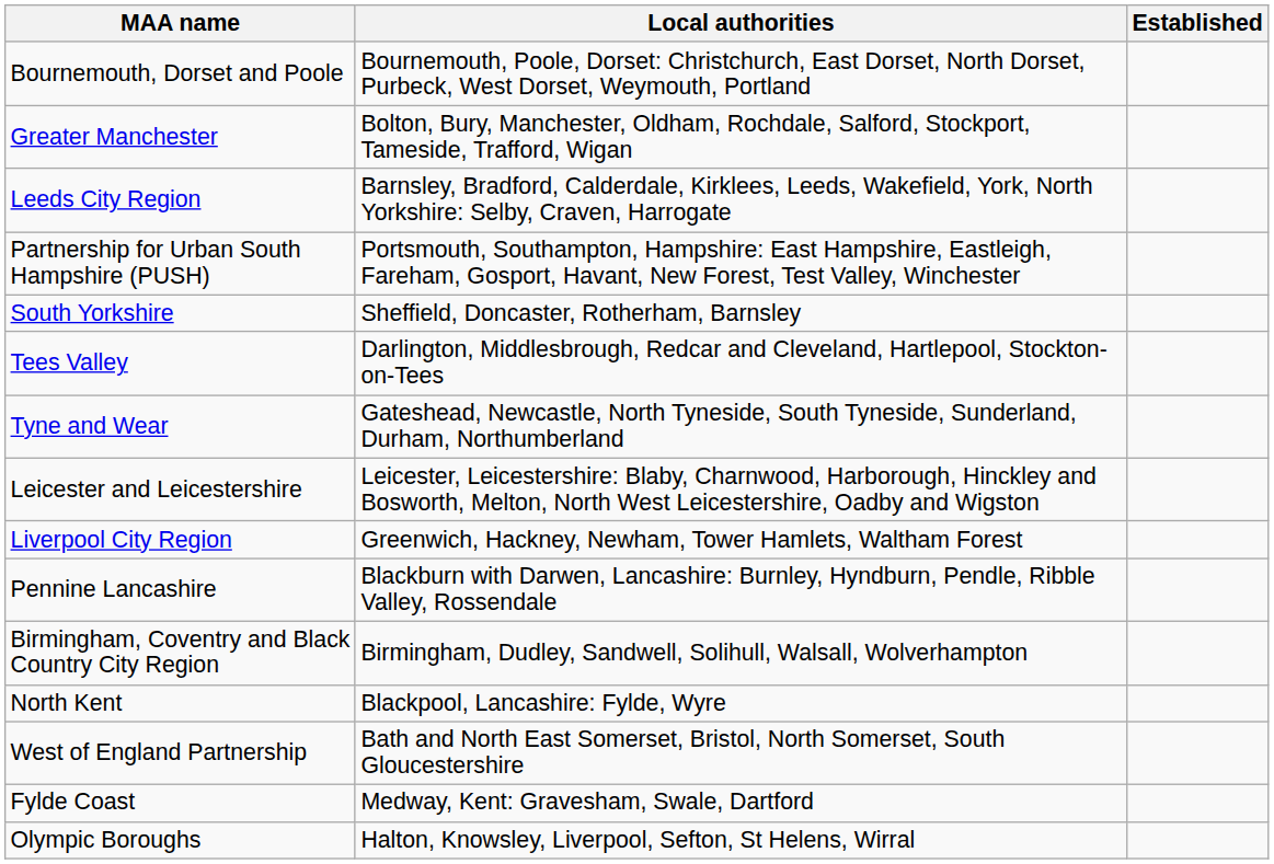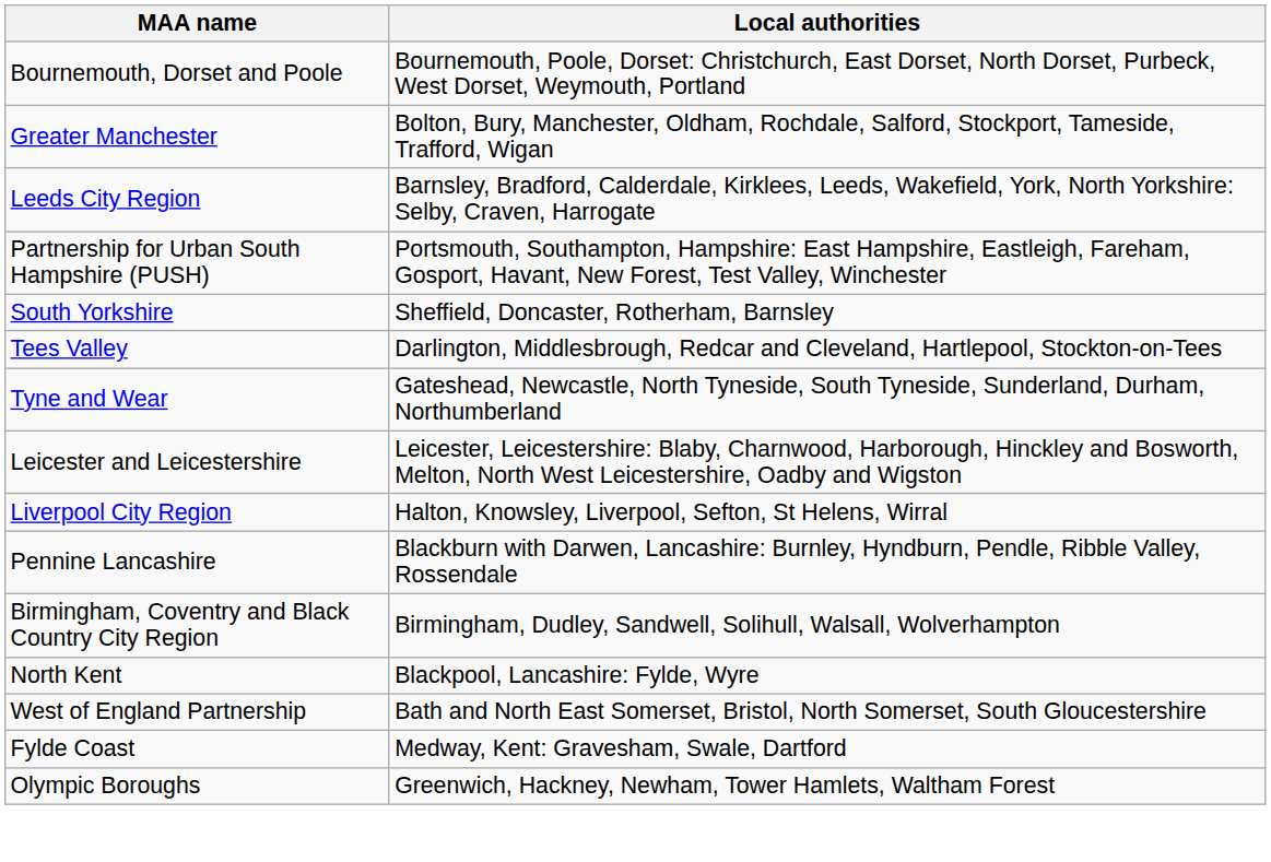 <table class="wikitable sortable">
 <tr>
 <th>MAA name</th>
 <th class="unsortable">Local authorities</th>
-<th>Established</th>
 </tr>
 <tr>
 <td>Bournemouth, Dorset and Poole</td>
 <td>Bournemouth, Poole, Dorset: Christchurch, East Dorset, North Dorset, Purbeck, West Dorset, Weymouth, Portland</td>
-<td></td>
 </tr>
 <tr>
 <td><a href='#'>Greater Manchester</a></td>
 <td>Bolton, Bury, Manchester, Oldham, Rochdale, Salford, Stockport, Tameside, Trafford, Wigan</td>
-<td></td>
 </tr>
 <tr>
 <td><a href='#'>Leeds City Region</a></td>
 <td>Barnsley, Bradford, Calderdale, Kirklees, Leeds, Wakefield, York, North Yorkshire: Selby, Craven, Harrogate</td>
-<td></td>
 </tr>
 <tr>
 <td>Partnership for Urban South Hampshire (PUSH)</td>
 <td>Portsmouth, Southampton, Hampshire: East Hampshire, Eastleigh, Fareham, Gosport, Havant, New Forest, Test Valley, Winchester</td>
-<td></td>
 </tr>
 <tr>
 <td><a href='#'>South Yorkshire</a></td>
 <td>Sheffield, Doncaster, Rotherham, Barnsley</td>
-<td></td>
 </tr>
 <tr>
 <td><a href='#'>Tees Valley</a></td>
 <td>Darlington, Middlesbrough, Redcar and Cleveland, Hartlepool, Stockton-on-Tees</td>
-<td></td>
 </tr>
 <tr>
 <td><a href='#'>Tyne and Wear</a></td>
 <td>Gateshead, Newcastle, North Tyneside, South Tyneside, Sunderland, Durham, Northumberland</td>
-<td></td>
 </tr>
 <tr>
 <td>Leicester and Leicestershire</td>
 <td>Leicester, Leicestershire: Blaby, Charnwood, Harborough, Hinckley and Bosworth, Melton, North West Leicestershire, Oadby and Wigston</td>
-<td></td>
 </tr>
 <tr>
 <td><a href='#'>Liverpool City Region</a></td>
-<td>Greenwich, Hackney, Newham, Tower Hamlets, Waltham Forest</td>
-<td></td>
+<td>Halton, Knowsley, Liverpool, Sefton, St Helens, Wirral</td>
 </tr>
 <tr>
 <td>Pennine Lancashire</td>
 <td>Blackburn with Darwen, Lancashire: Burnley, Hyndburn, Pendle, Ribble Valley, Rossendale</td>
-<td></td>
 </tr>
 <tr>
 <td>Birmingham, Coventry and Black Country City Region</td>
 <td>Birmingham, Dudley, Sandwell, Solihull, Walsall, Wolverhampton</td>
-<td></td>
 </tr>
 <tr>
 <td>North Kent</td>
 <td>Blackpool, Lancashire: Fylde, Wyre</td>
-<td></td>
 </tr>
 <tr>
 <td>West of England Partnership</td>
 <td>Bath and North East Somerset, Bristol, North Somerset, South Gloucestershire</td>
-<td></td>
 </tr>
 <tr>
 <td>Fylde Coast</td>
 <td>Medway, Kent: Gravesham, Swale, Dartford</td>
-<td></td>
 </tr>
 <tr>
 <td>Olympic Boroughs</td>
-<td>Halton, Knowsley, Liverpool, Sefton, St Helens, Wirral</td>
-<td></td>
+<td>Greenwich, Hackney, Newham, Tower Hamlets, Waltham Forest</td>
 </tr>
 </table>
